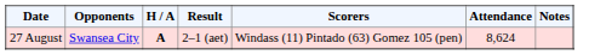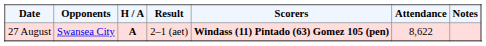 <table border="2" cellpadding="4" style="border-collapse:collapse; text-align:center;">
 <tr style="background:#f0f6ff;">
 <th>Date</th>
 <th>Opponents</th>
 <th>H / A</th>
 <th>Result</th>
 <th>Scorers</th>
 <th>Attendance</th>
 <th>Notes</th>
 </tr>
 <tr style="background:#fdd;">
 <td>27 August</td>
 <td><a href='#'>Swansea City</a></td>
 <td><strong>A</strong></td>
 <td>2–1 (aet)</td>
-<td>Windass (11) Pintado (63) Gomez 105 (pen)</td>
-<td>8,624</td>
+<td><strong>Windass (11) Pintado (63) Gomez 105 (pen)</strong></td>
+<td>8,622</td>
 <td> </td>
 </tr>
 </table>
